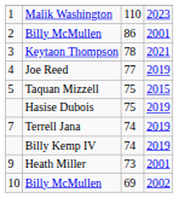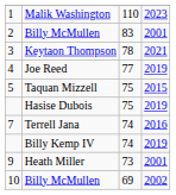 <table class="wikitable">
 <tr>
 </tr>
 <tr>
 <td>1</td>
 <td><a href='#'>Malik Washington</a></td>
 <td>110</td>
 <td><a href='#'>2023</a></td>
 </tr>
 <tr>
 <td>2</td>
 <td><a href='#'>Billy McMullen</a></td>
-<td>86</td>
+<td>83</td>
 <td><a href='#'>2001</a></td>
 </tr>
 <tr>
 <td>3</td>
 <td><a href='#'>Keytaon Thompson</a></td>
 <td>78</td>
 <td><a href='#'>2021</a></td>
 </tr>
 <tr>
 <td>4</td>
 <td>Joe Reed</td>
 <td>77</td>
 <td><a href='#'>2019</a></td>
 </tr>
 <tr>
 <td>5</td>
 <td>Taquan Mizzell</td>
 <td>75</td>
 <td><a href='#'>2015</a></td>
 </tr>
 <tr>
 <td></td>
 <td>Hasise Dubois</td>
 <td>75</td>
 <td><a href='#'>2019</a></td>
 </tr>
 <tr>
 <td>7</td>
 <td>Terrell Jana</td>
 <td>74</td>
-<td><a href='#'>2019</a></td>
+<td><a href='#'>2016</a></td>
 </tr>
 <tr>
 <td></td>
 <td>Billy Kemp IV</td>
 <td>74</td>
 <td><a href='#'>2019</a></td>
 </tr>
 <tr>
 <td>9</td>
 <td>Heath Miller</td>
 <td>73</td>
 <td><a href='#'>2001</a></td>
 </tr>
 <tr>
 <td>10</td>
 <td><a href='#'>Billy McMullen</a></td>
 <td>69</td>
 <td><a href='#'>2002</a></td>
 </tr>
 </table>
